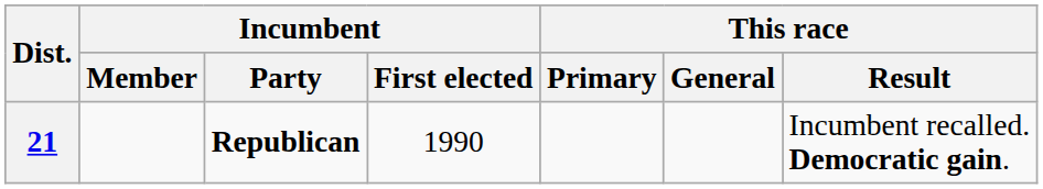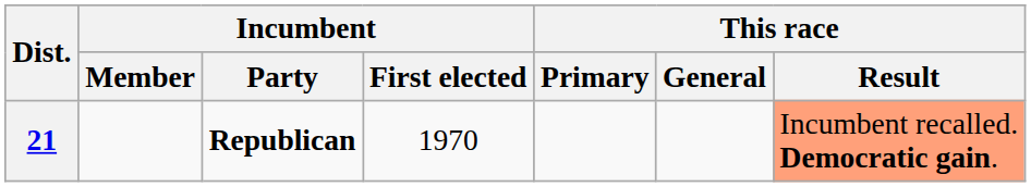 <table class="wikitable sortable">
 <tr>
 <th colspan="1" rowspan="2">Dist.</th>
 <th colspan="3">Incumbent</th>
 <th colspan="3">This race</th>
 </tr>
 <tr valign="bottom">
 <th>Member</th>
 <th>Party</th>
 <th>First elected</th>
 <th>Primary</th>
 <th>General</th>
 <th>Result</th>
 </tr>
 <tr>
 <th><a href='#'>21</a></th>
 <td></td>
 <td><strong>Republican</strong></td>
-<td align="center">1990</td>
+<td align="center">1970</td>
 <td nowrap=""></td>
 <td nowrap=""></td>
-<td>Incumbent recalled.<br><strong>Democratic gain</strong>.</td>
+<td style="background: lightsalmon;">Incumbent recalled.<br><strong>Democratic gain</strong>.</td>
 </tr>
 </table>
